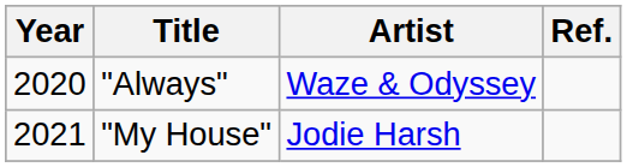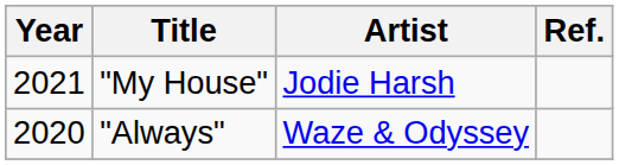 <table class="wikitable">
 <tr>
 <th>Year</th>
 <th>Title</th>
 <th>Artist</th>
 <th>Ref.</th>
 </tr>
 <tr>
+<td>2021</td>
+<td>"My House"</td>
+<td><a href='#'>Jodie Harsh</a></td>
+<td style="text-align: center;"></td>
+</tr>
+<tr>
 <td>2020</td>
 <td>"Always"</td>
 <td><a href='#'>Waze & Odyssey</a></td>
 <td style="text-align: center;"></td>
 </tr>
-<tr>
-<td>2021</td>
-<td>"My House"</td>
-<td><a href='#'>Jodie Harsh</a></td>
-<td style="text-align: center;"></td>
-</tr>
 </table>
